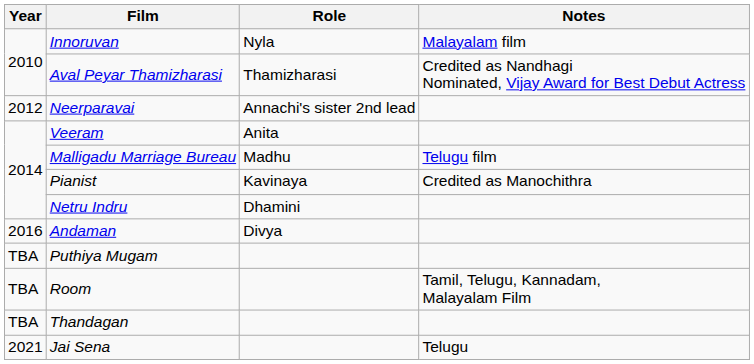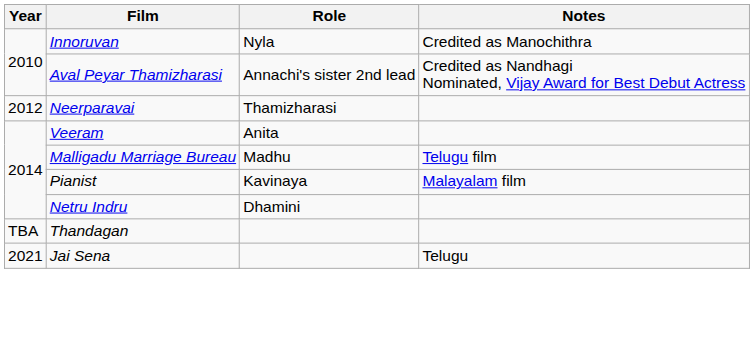 <table class="wikitable sortable">
 <tr>
 <th>Year</th>
 <th>Film</th>
 <th>Role</th>
 <th class=unsortable>Notes</th>
 </tr>
 <tr>
 <td rowspan="2">2010</td>
 <td><em><a href='#'>Innoruvan</a></em></td>
 <td>Nyla</td>
-<td><a href='#'>Malayalam</a> film</td>
+<td>Credited as Manochithra</td>
 </tr>
 <tr>
 <td><em><a href='#'>Aval Peyar Thamizharasi</a></em></td>
-<td>Thamizharasi</td>
+<td>Annachi's sister 2nd lead</td>
 <td>Credited as Nandhagi<br>Nominated, <a href='#'>Vijay Award for Best Debut Actress</a></td>
 </tr>
 <tr>
 <td>2012</td>
 <td><em><a href='#'>Neerparavai</a></em></td>
-<td>Annachi's sister 2nd lead</td>
+<td>Thamizharasi</td>
 <td></td>
 </tr>
 <tr>
 <td rowspan="4">2014</td>
 <td><em><a href='#'>Veeram</a></em></td>
 <td>Anita</td>
 <td></td>
 </tr>
 <tr>
 <td><em><a href='#'>Malligadu Marriage Bureau</a></em></td>
 <td>Madhu</td>
 <td><a href='#'>Telugu</a> film</td>
 </tr>
 <tr>
 <td><em>Pianist</em></td>
 <td>Kavinaya</td>
-<td>Credited as Manochithra</td>
+<td><a href='#'>Malayalam</a> film</td>
 </tr>
 <tr>
 <td><em><a href='#'>Netru Indru</a></em></td>
 <td>Dhamini</td>
 <td></td>
-</tr>
-<tr>
-<td>2016</td>
-<td><em><a href='#'>Andaman</a></em></td>
-<td>Divya</td>
-<td></td>
-</tr>
-<tr>
-<td>TBA</td>
-<td><em>Puthiya Mugam</em></td>
-<td></td>
-<td></td>
-</tr>
-<tr>
-<td>TBA</td>
-<td><em>Room </em></td>
-<td></td>
-<td>Tamil, Telugu, Kannadam,<br>Malayalam  Film</td>
 </tr>
 <tr>
 <td>TBA</td>
 <td><em>Thandagan </em></td>
 <td></td>
 <td></td>
 </tr>
 <tr>
 <td>2021</td>
 <td><em>Jai Sena </em></td>
 <td></td>
 <td>Telugu</td>
 </tr>
 </table>
